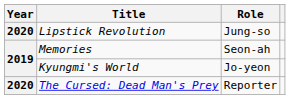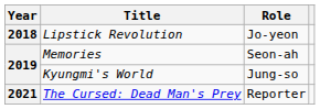 <table class="wikitable sortable plainrowheaders">
 <tr>
 <th scope="col">Year</th>
 <th scope="col">Title</th>
 <th scope="col">Role</th>
 <th scope="col" class="unsortable"></th>
 </tr>
 <tr>
-<th scope="row">2020</th>
+<th scope="row">2018</th>
 <td><em>Lipstick Revolution</em></td>
-<td>Jung-so</td>
+<td>Jo-yeon</td>
 <td></td>
 </tr>
 <tr>
 <th scope="row" rowspan="2">2019</th>
 <td><em>Memories</em></td>
 <td>Seon-ah</td>
 <td></td>
 </tr>
 <tr>
 <td><em>Kyungmi's World</em></td>
-<td>Jo-yeon</td>
+<td>Jung-so</td>
 <td></td>
 </tr>
 <tr>
-<th scope="row">2020</th>
+<th scope="row">2021</th>
 <td><em><a href='#'>The Cursed: Dead Man's Prey</a></em></td>
 <td>Reporter</td>
 <td></td>
 </tr>
 </table>
